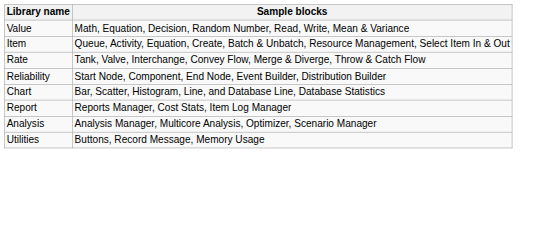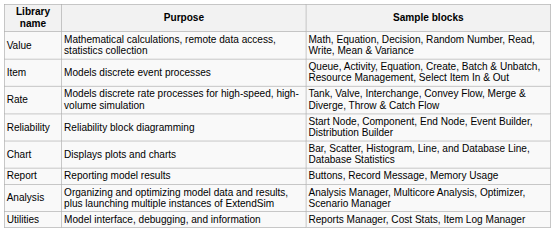 <table class="wikitable" border="1">
 <tr>
 <th>Library name</th>
+<th>Purpose</th>
 <th>Sample blocks</th>
 </tr>
 <tr>
 <td>Value</td>
+<td>Mathematical calculations, remote data access, statistics collection</td>
 <td>Math, Equation, Decision, Random Number, Read, Write, Mean & Variance</td>
 </tr>
 <tr>
 <td>Item</td>
+<td>Models discrete event processes</td>
 <td>Queue, Activity, Equation, Create, Batch & Unbatch, Resource Management, Select Item In & Out</td>
 </tr>
 <tr>
 <td>Rate</td>
+<td>Models discrete rate processes for high-speed, high-volume simulation</td>
 <td>Tank, Valve, Interchange, Convey Flow, Merge & Diverge, Throw & Catch Flow</td>
 </tr>
 <tr>
 <td>Reliability</td>
+<td>Reliability block diagramming</td>
 <td>Start Node, Component, End Node, Event Builder, Distribution Builder</td>
 </tr>
 <tr>
 <td>Chart</td>
+<td>Displays plots and charts</td>
 <td>Bar, Scatter, Histogram, Line, and Database Line, Database Statistics</td>
 </tr>
 <tr>
 <td>Report</td>
-<td>Reports Manager, Cost Stats, Item Log Manager</td>
+<td>Reporting model results</td>
+<td>Buttons, Record Message, Memory Usage</td>
 </tr>
 <tr>
 <td>Analysis</td>
+<td>Organizing and optimizing model data and results, plus launching multiple instances of ExtendSim</td>
 <td>Analysis Manager, Multicore Analysis, Optimizer, Scenario Manager</td>
 </tr>
 <tr>
 <td>Utilities</td>
-<td>Buttons, Record Message, Memory Usage</td>
+<td>Model interface, debugging, and information</td>
+<td>Reports Manager, Cost Stats, Item Log Manager</td>
 </tr>
 </table>
